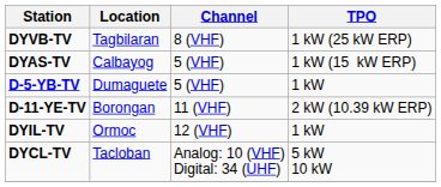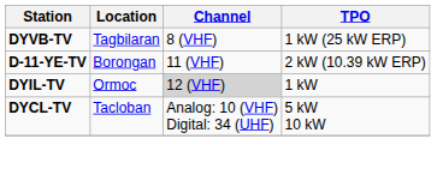 <table class="wikitable">
 <tr>
 <th>Station</th>
 <th>Location</th>
 <th><a href='#'>Channel</a></th>
 <th><a href='#'>TPO</a></th>
 </tr>
 <tr style="vertical-align: top; text-align: left;">
 <td><strong>DYVB-TV</strong></td>
 <td><a href='#'>Tagbilaran</a></td>
 <td>8 (<a href='#'>VHF</a>)</td>
 <td>1 kW (25 kW ERP)</td>
 </tr>
 <tr style="vertical-align: top; text-align: left;">
-<td><strong>DYAS-TV</strong></td>
-<td><a href='#'>Calbayog</a></td>
-<td>5 (<a href='#'>VHF</a>)</td>
-<td>1 kW (15  kW ERP)</td>
-</tr>
-<tr style="vertical-align: top; text-align: left;">
-<td><strong><a href='#'>D-5-YB-TV</a></strong></td>
-<td><a href='#'>Dumaguete</a></td>
-<td>5 (<a href='#'>VHF</a>)</td>
-<td>1 kW</td>
-</tr>
-<tr style="vertical-align: top; text-align: left;">
 <td><strong>D-11-YE-TV</strong></td>
 <td><a href='#'>Borongan</a></td>
 <td>11 (<a href='#'>VHF</a>)</td>
 <td>2 kW (10.39 kW ERP)</td>
 </tr>
 <tr style="vertical-align: top; text-align: left;">
 <td><strong>DYIL-TV</strong></td>
 <td><a href='#'>Ormoc</a></td>
-<td>12 (<a href='#'>VHF</a>)</td>
+<td style="background: lightgrey;">12 (<a href='#'>VHF</a>)</td>
 <td>1 kW</td>
 </tr>
 <tr style="vertical-align: top; text-align: left;">
 <td><strong>DYCL-TV</strong></td>
 <td><a href='#'>Tacloban</a></td>
 <td>Analog: 10 (<a href='#'>VHF</a>)<br>Digital: 34 (<a href='#'>UHF</a>)</td>
 <td>5 kW<br>10 kW</td>
 </tr>
 <tr style="vertical-align: top; text-align: left;">
 </tr>
 </table>
